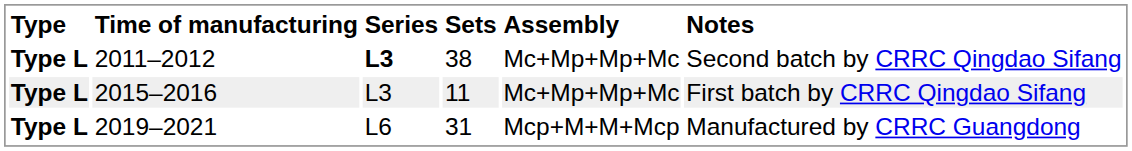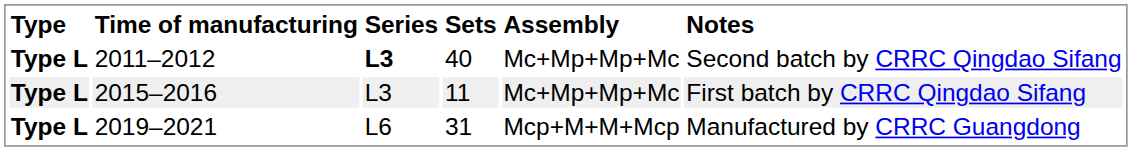 <table border="0" style="border: 1px solid #999; background-color:white; text-align:left;font-size:90%">
 <tr>
 <th>Type</th>
 <th>Time of manufacturing</th>
 <th>Series</th>
 <th>Sets</th>
 <th>Assembly</th>
 <th>Notes</th>
 </tr>
 <tr>
 <td><strong>Type L</strong></td>
 <td>2011–2012</td>
 <td><strong>L3</strong></td>
-<td>38</td>
+<td>40</td>
 <td>Mc+Mp+Mp+Mc</td>
 <td>Second batch by <a href='#'>CRRC Qingdao Sifang</a></td>
 </tr>
 <tr bgcolor="#efefef">
 <td><strong>Type L</strong></td>
 <td>2015–2016</td>
 <td>L3</td>
 <td>11</td>
 <td>Mc+Mp+Mp+Mc</td>
 <td>First batch by <a href='#'>CRRC Qingdao Sifang</a></td>
 </tr>
 <tr>
 <td><strong>Type L</strong></td>
 <td>2019–2021</td>
 <td>L6</td>
 <td>31</td>
 <td>Mcp+M+M+Mcp</td>
 <td>Manufactured by <a href='#'>CRRC Guangdong</a></td>
 </tr>
 </table>
